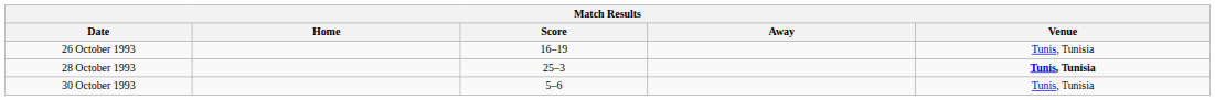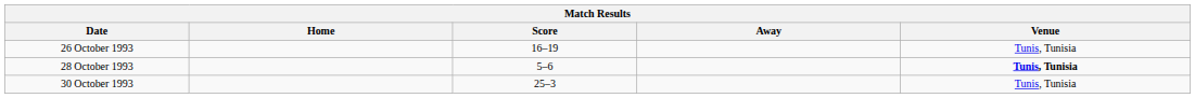 <table class="wikitable" style="font-size:90%; width: 100%; text-align: center;">
 <tr>
 <th colspan=5>Match Results</th>
 </tr>
 <tr>
 <th width=7%>Date</th>
 <th width=10%>Home</th>
 <th width=7%>Score</th>
 <th width=10%>Away</th>
 <th width=11%>Venue</th>
 </tr>
 <tr>
 <td>26 October 1993</td>
 <td></td>
 <td>16–19</td>
 <td></td>
 <td><a href='#'>Tunis</a>, Tunisia</td>
 </tr>
 <tr>
 <td>28 October 1993</td>
 <td></td>
-<td>25–3</td>
+<td>5–6</td>
 <td></td>
 <td><strong><a href='#'>Tunis</a>, Tunisia</strong></td>
 </tr>
 <tr>
 <td>30 October 1993</td>
 <td></td>
-<td>5–6</td>
+<td>25–3</td>
 <td></td>
 <td><a href='#'>Tunis</a>, Tunisia</td>
 </tr>
 </table>
